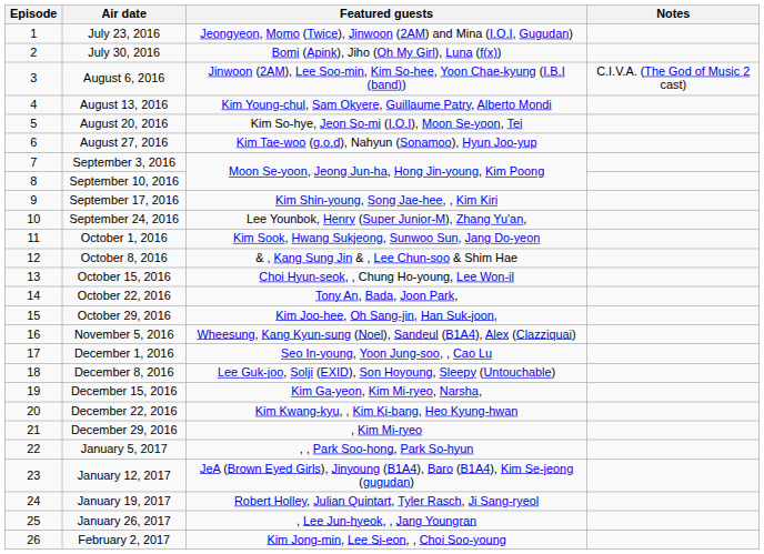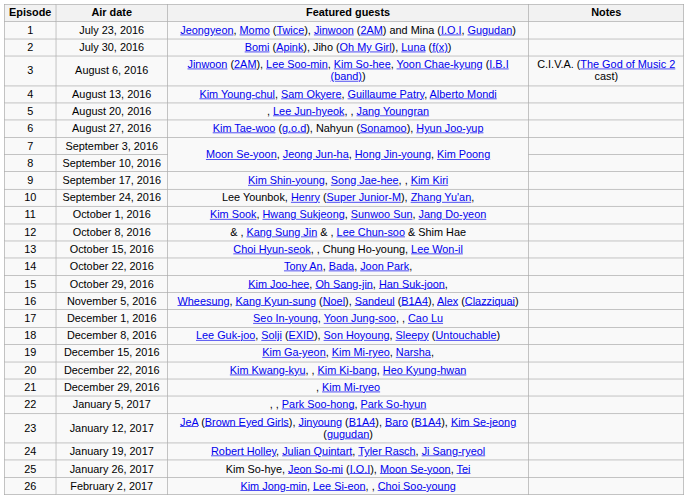 <table class="wikitable" style="text-align:center;" width="1000px">
 <tr>
 <th width="70">Episode</th>
 <th width="170">Air date</th>
 <th width="600">Featured guests</th>
 <th width="250">Notes</th>
 </tr>
 <tr>
 <td>1</td>
 <td>July 23, 2016</td>
 <td><a href='#'>Jeongyeon</a>, <a href='#'>Momo</a> (<a href='#'>Twice</a>), <a href='#'>Jinwoon</a> (<a href='#'>2AM</a>) and Mina (<a href='#'>I.O.I</a>, <a href='#'>Gugudan</a>)</td>
 <td></td>
 </tr>
 <tr>
 <td>2</td>
 <td>July 30, 2016</td>
 <td><a href='#'>Bomi</a> (<a href='#'>Apink</a>), Jiho (<a href='#'>Oh My Girl</a>), <a href='#'>Luna</a> (<a href='#'>f(x)</a>)</td>
 <td></td>
 </tr>
 <tr>
 <td>3</td>
 <td>August 6, 2016</td>
 <td><a href='#'>Jinwoon</a> (<a href='#'>2AM</a>), <a href='#'>Lee Soo-min</a>, <a href='#'>Kim So-hee</a>, <a href='#'>Yoon Chae-kyung</a> (<a href='#'>I.B.I (band)</a>)</td>
 <td>C.I.V.A. (<a href='#'>The God of Music 2</a> cast)</td>
 </tr>
 <tr>
 <td>4</td>
 <td>August 13, 2016</td>
 <td><a href='#'>Kim Young-chul</a>, <a href='#'>Sam Okyere</a>, <a href='#'>Guillaume Patry</a>, <a href='#'>Alberto Mondi</a></td>
 <td></td>
 </tr>
 <tr>
 <td>5</td>
 <td>August 20, 2016</td>
-<td>Kim So-hye, <a href='#'>Jeon So-mi</a> (<a href='#'>I.O.I</a>), <a href='#'>Moon Se-yoon</a>, <a href='#'>Tei</a></td>
+<td>, <a href='#'>Lee Jun-hyeok</a>, , <a href='#'>Jang Youngran</a></td>
 <td></td>
 </tr>
 <tr>
 <td>6</td>
 <td>August 27, 2016</td>
 <td><a href='#'>Kim Tae-woo</a> (<a href='#'>g.o.d</a>), Nahyun (<a href='#'>Sonamoo</a>), <a href='#'>Hyun Joo-yup</a></td>
 <td></td>
 </tr>
 <tr>
 <td>7</td>
 <td>September 3, 2016</td>
 <td rowspan="2"><a href='#'>Moon Se-yoon</a>, <a href='#'>Jeong Jun-ha</a>, <a href='#'>Hong Jin-young</a>, <a href='#'>Kim Poong</a></td>
 <td></td>
 </tr>
 <tr>
 <td>8</td>
 <td>September 10, 2016</td>
 <td></td>
 </tr>
 <tr>
 <td>9</td>
 <td>September 17, 2016</td>
 <td><a href='#'>Kim Shin-young</a>, <a href='#'>Song Jae-hee</a>, , <a href='#'>Kim Kiri</a></td>
 <td></td>
 </tr>
 <tr>
 <td>10</td>
 <td>September 24, 2016</td>
 <td>Lee Younbok, <a href='#'>Henry</a> (<a href='#'>Super Junior-M</a>), <a href='#'>Zhang Yu'an</a>, </td>
 <td></td>
 </tr>
 <tr>
 <td>11</td>
 <td>October 1, 2016</td>
 <td><a href='#'>Kim Sook</a>, <a href='#'>Hwang Sukjeong</a>, <a href='#'>Sunwoo Sun</a>, <a href='#'>Jang Do-yeon</a></td>
 <td></td>
 </tr>
 <tr>
 <td>12</td>
 <td>October 8, 2016</td>
 <td> & , <a href='#'>Kang Sung Jin</a> & , <a href='#'>Lee Chun-soo</a> & Shim Hae</td>
 <td></td>
 </tr>
 <tr>
 <td>13</td>
 <td>October 15, 2016</td>
 <td><a href='#'>Choi Hyun-seok</a>, , Chung Ho-young, <a href='#'>Lee Won-il</a></td>
 <td></td>
 </tr>
 <tr>
 <td>14</td>
 <td>October 22, 2016</td>
 <td><a href='#'>Tony An</a>, <a href='#'>Bada</a>, <a href='#'>Joon Park</a>, </td>
 <td></td>
 </tr>
 <tr>
 <td>15</td>
 <td>October 29, 2016</td>
 <td><a href='#'>Kim Joo-hee</a>, <a href='#'>Oh Sang-jin</a>, <a href='#'>Han Suk-joon</a>, </td>
 <td></td>
 </tr>
 <tr>
 <td>16</td>
 <td>November 5, 2016</td>
 <td><a href='#'>Wheesung</a>, <a href='#'>Kang Kyun-sung</a> (<a href='#'>Noel</a>), <a href='#'>Sandeul</a> (<a href='#'>B1A4</a>), <a href='#'>Alex</a> (<a href='#'>Clazziquai</a>)</td>
 <td></td>
 </tr>
 <tr>
 <td>17</td>
 <td>December 1, 2016</td>
 <td><a href='#'>Seo In-young</a>, <a href='#'>Yoon Jung-soo</a>, , <a href='#'>Cao Lu</a></td>
 <td></td>
 </tr>
 <tr>
 <td>18</td>
 <td>December 8, 2016</td>
 <td><a href='#'>Lee Guk-joo</a>, <a href='#'>Solji</a> (<a href='#'>EXID</a>), <a href='#'>Son Hoyoung</a>, <a href='#'>Sleepy</a> (<a href='#'>Untouchable</a>)</td>
 <td></td>
 </tr>
 <tr>
 <td>19</td>
 <td>December 15, 2016</td>
 <td><a href='#'>Kim Ga-yeon</a>, <a href='#'>Kim Mi-ryeo</a>, <a href='#'>Narsha</a>, </td>
 <td></td>
 </tr>
 <tr>
 <td>20</td>
 <td>December 22, 2016</td>
 <td><a href='#'>Kim Kwang-kyu</a>, , <a href='#'>Kim Ki-bang</a>, <a href='#'>Heo Kyung-hwan</a></td>
 <td></td>
 </tr>
 <tr>
 <td>21</td>
 <td>December 29, 2016</td>
 <td>, <a href='#'>Kim Mi-ryeo</a></td>
 <td></td>
 </tr>
 <tr>
 <td>22</td>
 <td>January 5, 2017</td>
 <td>, , <a href='#'>Park Soo-hong</a>, <a href='#'>Park So-hyun</a></td>
 <td></td>
 </tr>
 <tr>
 <td>23</td>
 <td>January 12, 2017</td>
 <td><a href='#'>JeA</a> (<a href='#'>Brown Eyed Girls</a>), <a href='#'>Jinyoung</a> (<a href='#'>B1A4</a>), <a href='#'>Baro</a> (<a href='#'>B1A4</a>), <a href='#'>Kim Se-jeong</a> (<a href='#'>gugudan</a>)</td>
 <td></td>
 </tr>
 <tr>
 <td>24</td>
 <td>January 19, 2017</td>
 <td><a href='#'>Robert Holley</a>, <a href='#'>Julian Quintart</a>, <a href='#'>Tyler Rasch</a>, <a href='#'>Ji Sang-ryeol</a></td>
 <td></td>
 </tr>
 <tr>
 <td>25</td>
 <td>January 26, 2017</td>
-<td>, <a href='#'>Lee Jun-hyeok</a>, , <a href='#'>Jang Youngran</a></td>
+<td>Kim So-hye, <a href='#'>Jeon So-mi</a> (<a href='#'>I.O.I</a>), <a href='#'>Moon Se-yoon</a>, <a href='#'>Tei</a></td>
 <td></td>
 </tr>
 <tr>
 <td>26</td>
 <td>February 2, 2017</td>
 <td><a href='#'>Kim Jong-min</a>, <a href='#'>Lee Si-eon</a>, , <a href='#'>Choi Soo-young</a></td>
 <td></td>
 </tr>
 </table>
